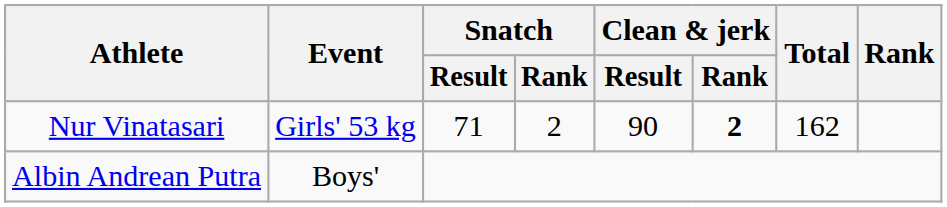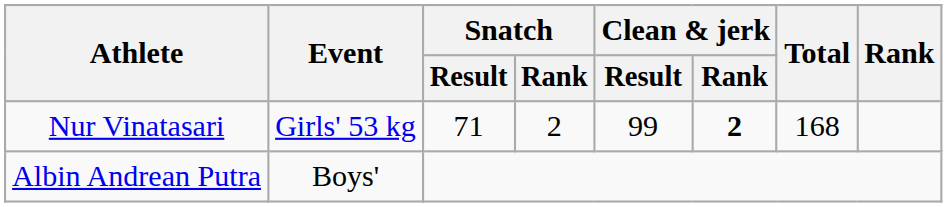 <table class=wikitable style="text-align:center; font-size:90%">
 <tr>
 <th rowspan="2">Athlete</th>
 <th rowspan="2">Event</th>
 <th colspan="2">Snatch</th>
 <th colspan="2">Clean & jerk</th>
 <th rowspan="2">Total</th>
 <th rowspan="2">Rank</th>
 </tr>
 <tr style="font-size:95%">
 <th>Result</th>
 <th>Rank</th>
 <th>Result</th>
 <th>Rank</th>
 </tr>
 <tr>
 <td><a href='#'>Nur Vinatasari</a></td>
 <td><a href='#'>Girls' 53 kg</a></td>
 <td>71</td>
 <td>2</td>
-<td>90</td>
+<td>99</td>
 <td><strong>2</strong></td>
-<td>162</td>
+<td>168</td>
 <td></td>
 </tr>
 <tr>
 <td><a href='#'>Albin Andrean Putra</a></td>
 <td>Boys'</td>
 <td colspan=6></td>
 </tr>
 </table>
